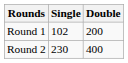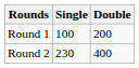 <table class="wikitable">
 <tr>
 <th>Rounds</th>
 <th>Single</th>
 <th>Double</th>
 </tr>
 <tr>
 <td>Round 1</td>
-<td>102</td>
+<td>100</td>
 <td>200</td>
 </tr>
 <tr>
 <td>Round 2</td>
 <td>230</td>
 <td>400</td>
 </tr>
 </table>
